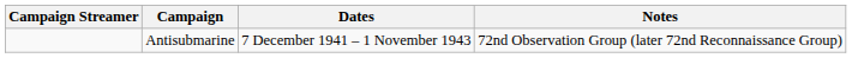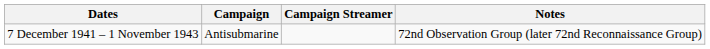 <table class="wikitable">
 <tr style="background:#efefef;">
+<th>Dates</th>
+<th>Campaign</th>
 <th>Campaign Streamer</th>
-<th>Campaign</th>
-<th>Dates</th>
 <th>Notes</th>
 </tr>
 <tr>
+<td>7 December 1941 – 1 November 1943</td>
+<td>Antisubmarine</td>
 <td></td>
-<td>Antisubmarine</td>
-<td>7 December 1941 – 1 November 1943</td>
 <td>72nd Observation Group (later 72nd Reconnaissance Group)</td>
 </tr>
 </table>
